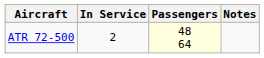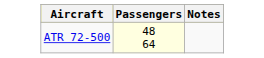 <table class="wikitable" style="margin: 1em auto;">
 <tr bgcolor=yellow>
 <th>Aircraft</th>
-<th>In Service</th>
 <th>Passengers</th>
 <th>Notes</th>
 </tr>
 <tr>
 <td><a href='#'>ATR 72-500</a></td>
-<td align=center>2</td>
 <td align=center style="background: lightyellow;">48<br>64</td>
 <td></td>
 </tr>
 </table>
